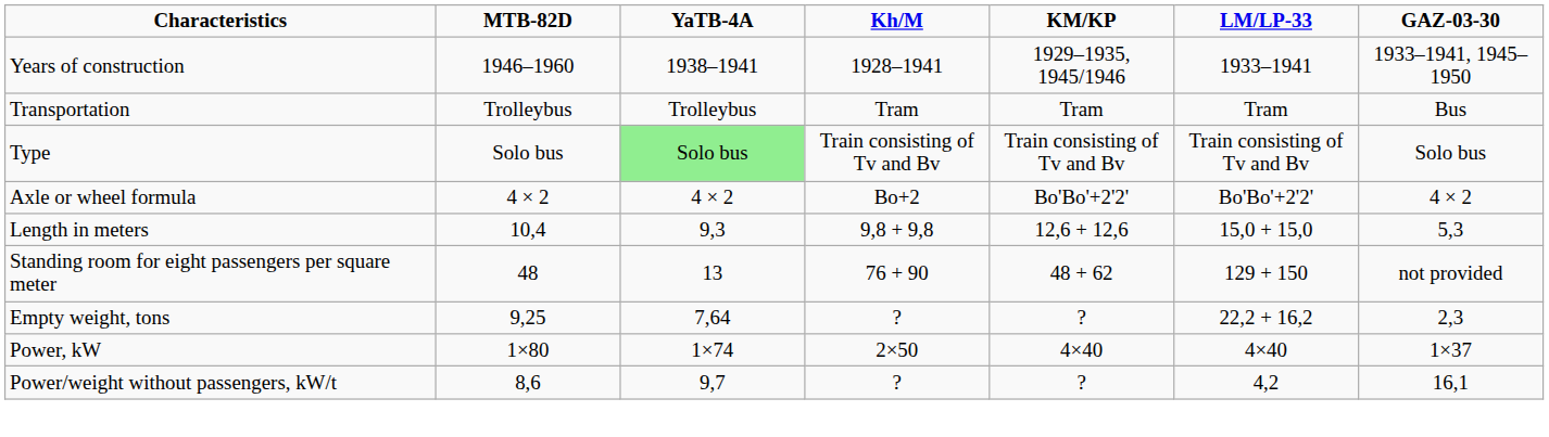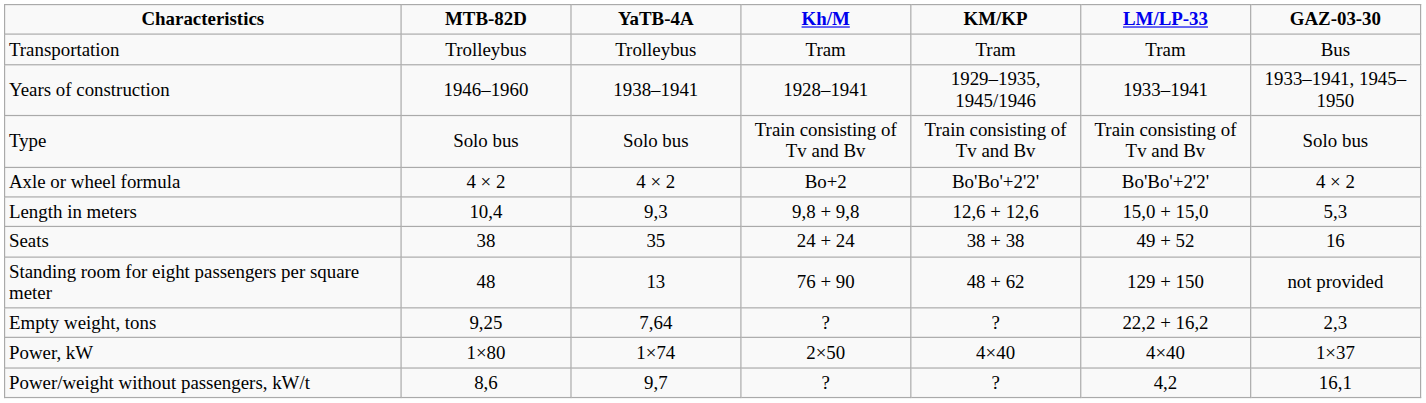 <table class="wikitable centered" style="width:95%; text-align:center;">
 <tr>
 <td style="width:28%;"><strong>Characteristics</strong></td>
 <td style="width:12%;"><strong>MTB-82D</strong></td>
 <td style="width:12%;"><strong>YaTB-4A</strong></td>
 <td style="width:12%;"><a href='#'><strong>Kh/M</strong></a></td>
 <td style="width:12%;"><strong>KM/KP</strong></td>
 <td style="width:12%;"><a href='#'><strong>LM/LP-33</strong></a></td>
 <td style="width:12%;"><strong>GAZ-03-30</strong></td>
 </tr>
 <tr>
+<td style="text-align:left;">Transportation</td>
+<td>Trolleybus</td>
+<td>Trolleybus</td>
+<td>Tram</td>
+<td>Tram</td>
+<td>Tram</td>
+<td>Bus</td>
+</tr>
+<tr>
 <td style="text-align:left;">Years of construction</td>
 <td>1946–1960</td>
 <td>1938–1941</td>
 <td>1928–1941</td>
 <td>1929–1935, 1945/1946</td>
 <td>1933–1941</td>
 <td>1933–1941, 1945–1950</td>
 </tr>
 <tr>
-<td style="text-align:left;">Transportation</td>
-<td>Trolleybus</td>
-<td>Trolleybus</td>
-<td>Tram</td>
-<td>Tram</td>
-<td>Tram</td>
-<td>Bus</td>
-</tr>
-<tr>
 <td style="text-align:left;">Type</td>
 <td>Solo bus</td>
-<td style="background: lightgreen;">Solo bus</td>
+<td>Solo bus</td>
 <td>Train consisting of Tv and Bv</td>
 <td>Train consisting of Tv and Bv</td>
 <td>Train consisting of Tv and Bv</td>
 <td>Solo bus</td>
 </tr>
 <tr>
 <td style="text-align:left;">Axle or wheel formula</td>
 <td>4 × 2</td>
 <td>4 × 2</td>
 <td>Bo+2</td>
 <td>Bo'Bo'+2'2'</td>
 <td>Bo'Bo'+2'2'</td>
 <td>4 × 2</td>
 </tr>
 <tr>
 <td style="text-align:left;">Length in meters</td>
 <td>10,4</td>
 <td>9,3</td>
 <td>9,8 + 9,8</td>
 <td>12,6 + 12,6</td>
 <td>15,0 + 15,0</td>
 <td>5,3</td>
+</tr>
+<tr>
+<td style="text-align:left;">Seats</td>
+<td>38</td>
+<td>35</td>
+<td>24 + 24</td>
+<td>38 + 38</td>
+<td>49 + 52</td>
+<td>16</td>
 </tr>
 <tr>
 <td style="text-align:left;">Standing room for eight passengers per square meter</td>
 <td>48</td>
 <td>13</td>
 <td>76 + 90</td>
 <td>48 + 62</td>
 <td>129 + 150</td>
 <td>not provided</td>
 </tr>
 <tr>
 <td style="text-align:left;">Empty weight, tons</td>
 <td>9,25</td>
 <td>7,64</td>
 <td>?</td>
 <td>?</td>
 <td>22,2 + 16,2</td>
 <td>2,3</td>
 </tr>
 <tr>
 <td style="text-align:left;">Power, kW</td>
 <td>1×80</td>
 <td>1×74</td>
 <td>2×50</td>
 <td>4×40</td>
 <td>4×40</td>
 <td>1×37</td>
 </tr>
 <tr>
 <td style="text-align:left;">Power/weight without passengers, kW/t</td>
 <td>8,6</td>
 <td>9,7</td>
 <td>?</td>
 <td>?</td>
 <td>4,2</td>
 <td>16,1</td>
 </tr>
 </table>
